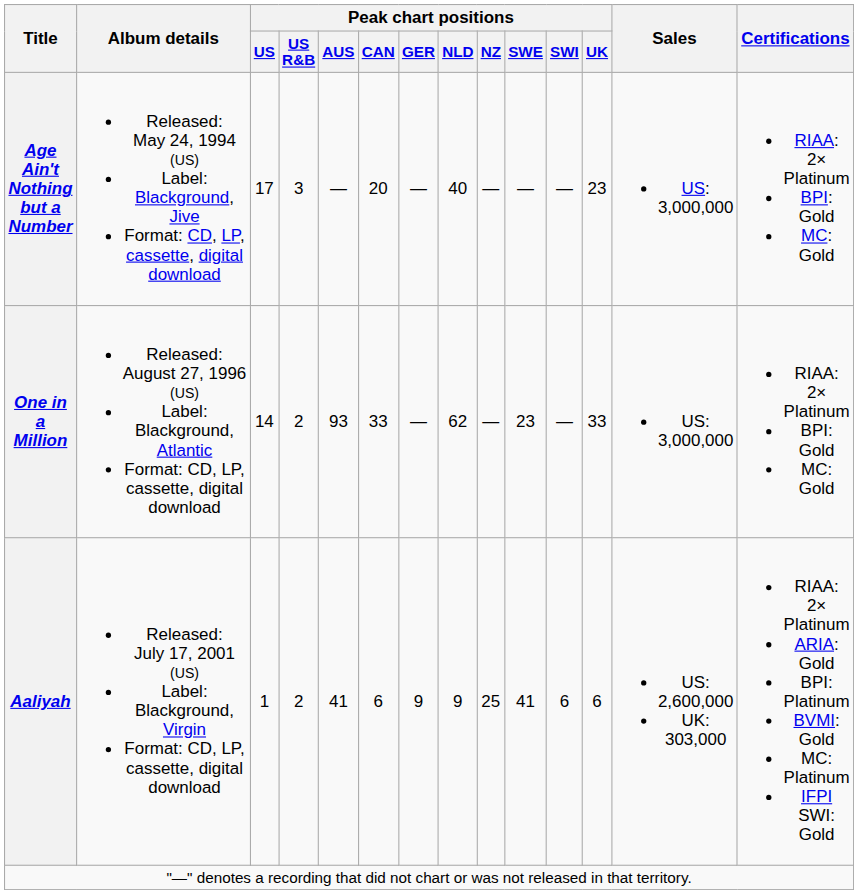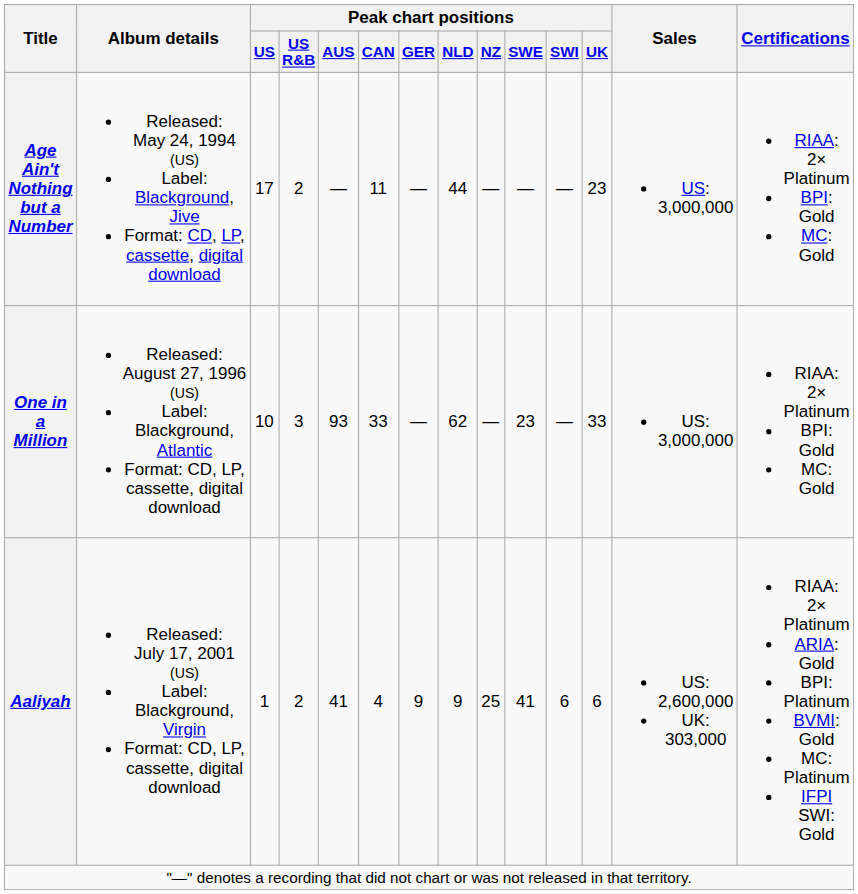 <table class="wikitable plainrowheaders" style="text-align:center;">
 <tr>
 <th scope="col" rowspan="2" style="width:11em;">Title</th>
 <th scope="col" rowspan="2" style="width:16em;">Album details</th>
 <th scope="col" colspan="10">Peak chart positions</th>
 <th scope="col" rowspan="2" style="width:12em;">Sales</th>
 <th scope="col" rowspan="2" style="width:12em;"><a href='#'>Certifications</a></th>
 </tr>
 <tr>
 <th scope="col" style="width:3em;font-size:90%;"><a href='#'>US</a><br></th>
 <th scope="col" style="width:3em;font-size:90%;"><a href='#'>US<br>R&B</a><br></th>
 <th scope="col" style="width:3em;font-size:90%;"><a href='#'>AUS</a><br></th>
 <th scope="col" style="width:3em;font-size:90%;"><a href='#'>CAN</a><br></th>
 <th scope="col" style="width:3em;font-size:90%;"><a href='#'>GER</a><br></th>
 <th scope="col" style="width:3em;font-size:90%;"><a href='#'>NLD</a><br></th>
 <th scope="col" style="width:3em;font-size:90%;"><a href='#'>NZ</a><br></th>
 <th scope="col" style="width:3em;font-size:90%;"><a href='#'>SWE</a><br></th>
 <th scope="col" style="width:3em;font-size:90%;"><a href='#'>SWI</a><br></th>
 <th scope="col" style="width:3em;font-size:90%;"><a href='#'>UK</a><br></th>
 </tr>
 <tr>
 <th scope="row"><em><a href='#'>Age Ain't Nothing but a Number</a></em></th>
 <td><br><ul><li>Released: May 24, 1994 <small>(US)</small></li><li>Label: <a href='#'>Blackground</a>, <a href='#'>Jive</a></li><li>Format: <a href='#'>CD</a>, <a href='#'>LP</a>, <a href='#'>cassette</a>, <a href='#'>digital download</a></li></ul></td>
 <td>17</td>
-<td>3</td>
+<td>2</td>
 <td>—</td>
-<td>20</td>
+<td>11</td>
 <td>—</td>
-<td>40</td>
+<td>44</td>
 <td>—</td>
 <td>—</td>
 <td>—</td>
 <td>23</td>
 <td><br><ul><li><a href='#'>US</a>: 3,000,000</li></ul></td>
 <td><br><ul><li><a href='#'>RIAA</a>: 2× Platinum</li><li><a href='#'>BPI</a>: Gold</li><li><a href='#'>MC</a>: Gold</li></ul></td>
 </tr>
 <tr>
 <th scope="row"><em><a href='#'>One in a Million</a></em></th>
 <td><br><ul><li>Released: August 27, 1996 <small>(US)</small></li><li>Label: Blackground, <a href='#'>Atlantic</a></li><li>Format: CD, LP, cassette, digital download</li></ul></td>
-<td>14</td>
-<td>2</td>
+<td>10</td>
+<td>3</td>
 <td>93</td>
 <td>33</td>
 <td>—</td>
 <td>62</td>
 <td>—</td>
 <td>23</td>
 <td>—</td>
 <td>33</td>
 <td><br><ul><li>US: 3,000,000</li></ul></td>
 <td><br><ul><li>RIAA: 2× Platinum</li><li>BPI: Gold</li><li>MC: Gold</li></ul></td>
 </tr>
 <tr>
 <th scope="row"><em><a href='#'>Aaliyah</a></em></th>
 <td><br><ul><li>Released: July 17, 2001 <small>(US)</small></li><li>Label: Blackground, <a href='#'>Virgin</a></li><li>Format: CD, LP, cassette, digital download</li></ul></td>
 <td>1</td>
 <td>2</td>
 <td>41</td>
-<td>6</td>
+<td>4</td>
 <td>9</td>
 <td>9</td>
 <td>25</td>
 <td>41</td>
 <td>6</td>
 <td>6</td>
 <td><br><ul><li>US: 2,600,000</li><li>UK: 303,000</li></ul></td>
 <td><br><ul><li>RIAA: 2× Platinum</li><li><a href='#'>ARIA</a>: Gold</li><li>BPI: Platinum</li><li><a href='#'>BVMI</a>: Gold</li><li>MC: Platinum</li><li><a href='#'>IFPI</a> SWI: Gold</li></ul></td>
 </tr>
 <tr>
 <td colspan="14" style="font-size:90%">"—" denotes a recording that did not chart or was not released in that territory.</td>
 </tr>
 </table>
